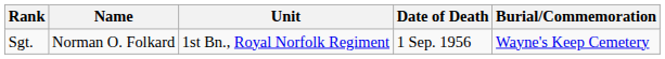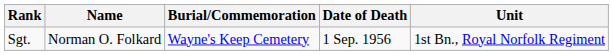 <table class="wikitable">
 <tr>
 <th>Rank</th>
 <th>Name</th>
+<th>Burial/Commemoration</th>
+<th>Date of Death</th>
 <th>Unit</th>
-<th>Date of Death</th>
-<th>Burial/Commemoration</th>
 </tr>
 <tr>
 <td>Sgt.</td>
 <td>Norman O. Folkard</td>
+<td><a href='#'>Wayne's Keep Cemetery</a></td>
+<td>1 Sep. 1956</td>
 <td>1st Bn., <a href='#'>Royal Norfolk Regiment</a></td>
-<td>1 Sep. 1956</td>
-<td><a href='#'>Wayne's Keep Cemetery</a></td>
 </tr>
 </table>
